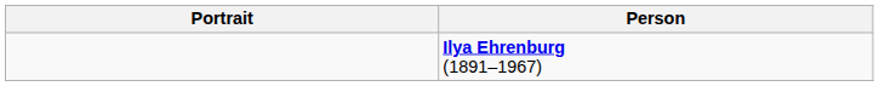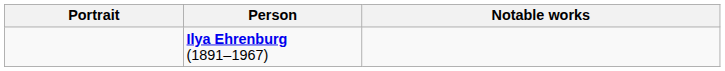 <table class="wikitable" style="width:90%;">
 <tr>
 <th style="width:25%;">Portrait</th>
 <th style="width:25%;">Person</th>
+<th style="width:50%;">Notable works</th>
 </tr>
 <tr>
 <td align=center></td>
 <td><strong><a href='#'>Ilya Ehrenburg</a></strong><br> (1891–1967)</td>
+<td></td>
 </tr>
 </table>
